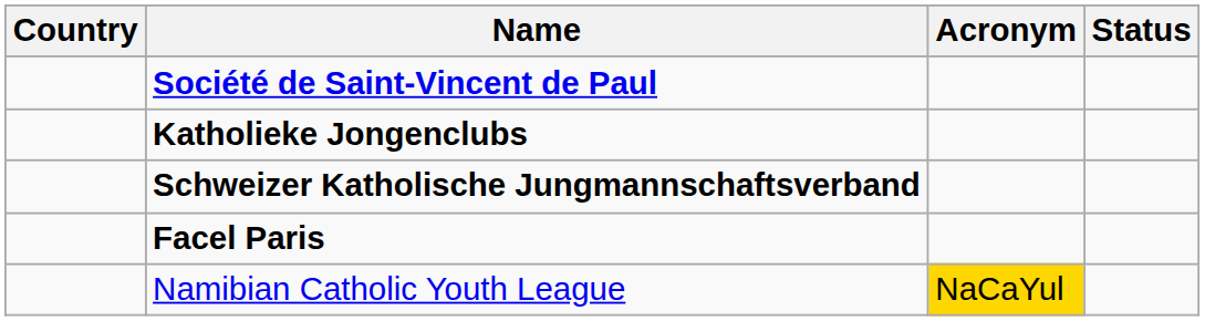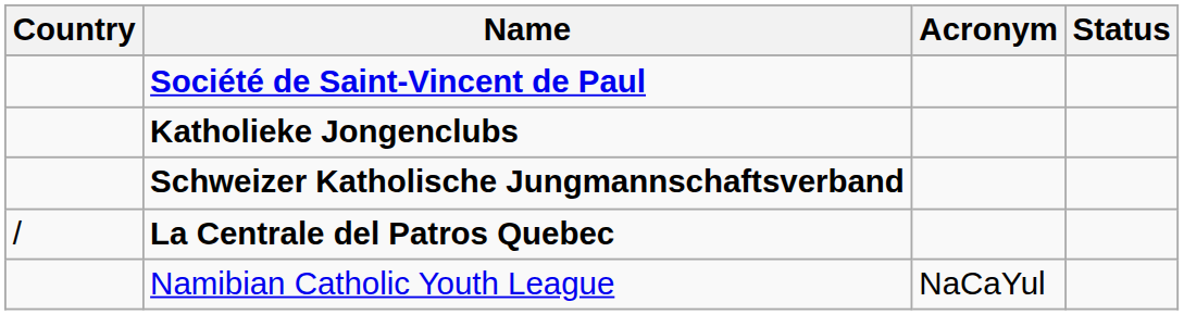 <table class="wikitable sortable">
 <tr>
 <th>Country</th>
 <th>Name</th>
 <th>Acronym</th>
 <th>Status</th>
 </tr>
 <tr>
 <td></td>
 <td><strong><a href='#'>Société de Saint-Vincent de Paul</a></strong></td>
 <td></td>
 <td></td>
 </tr>
 <tr>
 <td></td>
 <td><strong>Katholieke Jongenclubs</strong></td>
 <td></td>
 <td></td>
 </tr>
 <tr>
 <td></td>
 <td><strong>Schweizer Katholische Jungmannschaftsverband</strong></td>
 <td></td>
 <td></td>
 </tr>
 <tr>
-<td></td>
-<td><strong>Facel Paris</strong></td>
+<td> / </td>
+<td><strong>La Centrale del Patros Quebec</strong></td>
 <td></td>
 <td></td>
 </tr>
 <tr>
 <td></td>
 <td><a href='#'>Namibian Catholic Youth League</a></td>
-<td style="background: gold;">NaCaYul</td>
+<td>NaCaYul</td>
 <td></td>
 </tr>
 </table>
